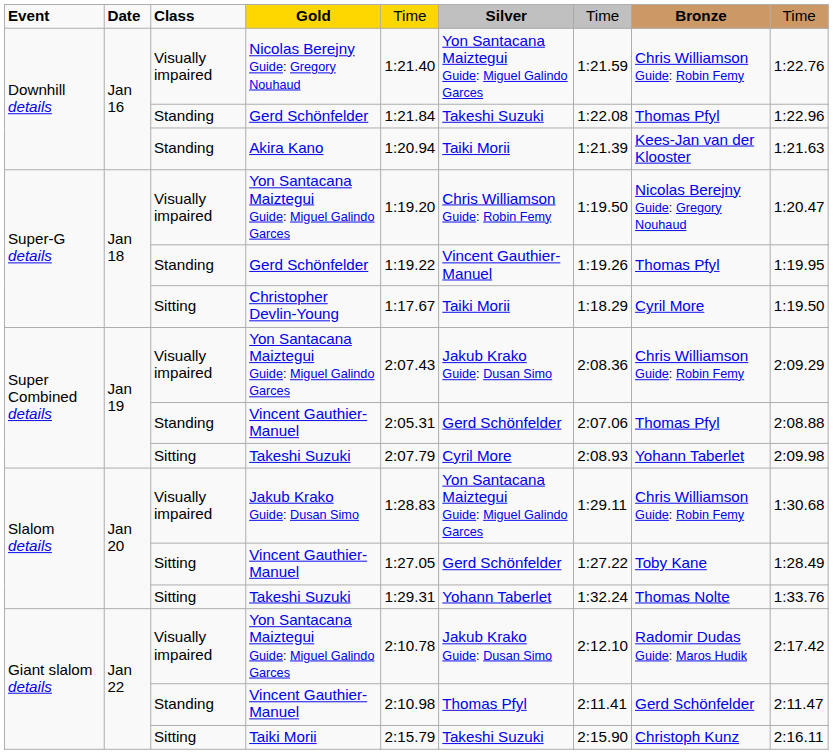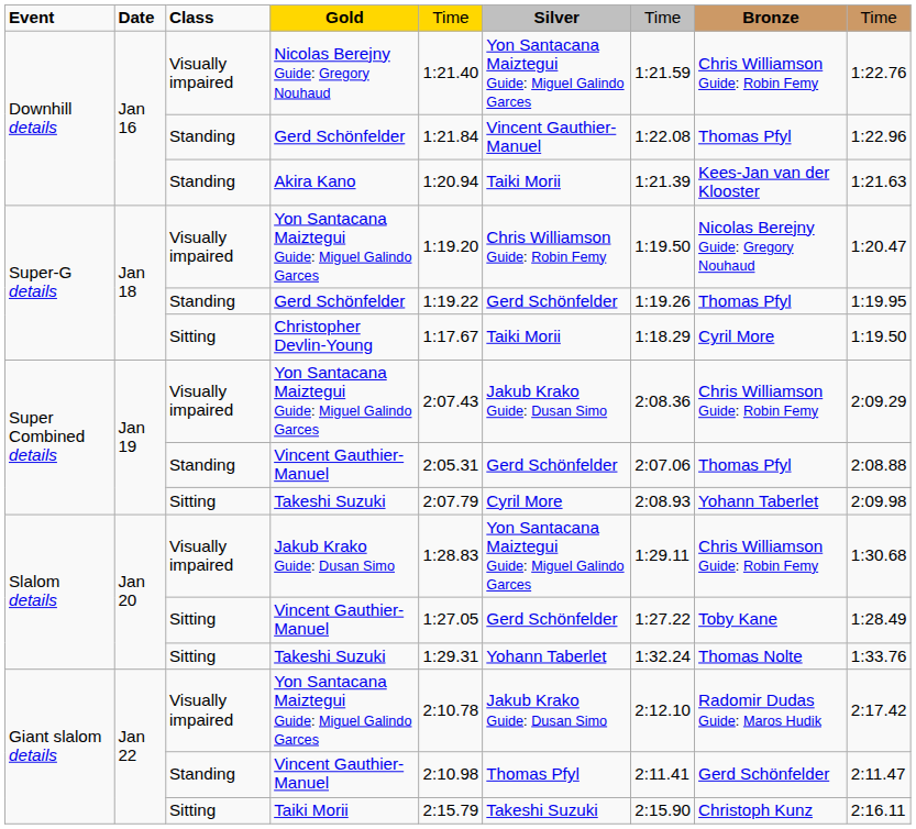 <table class="wikitable">
 <tr>
 <td><strong>Event</strong></td>
 <td><strong>Date</strong></td>
 <td><strong>Class</strong></td>
 <td style="text-align:center;background-color:gold;"><strong>Gold</strong></td>
 <td style="text-align:center;background-color:gold;">Time</td>
 <td style="text-align:center;background-color:silver;"><strong>Silver</strong></td>
 <td style="text-align:center;background-color:silver;">Time</td>
 <td style="text-align:center;background-color:#CC9966;"><strong>Bronze</strong></td>
 <td style="text-align:center;background-color:#CC9966;">Time</td>
 </tr>
 <tr>
 <td rowspan="3">Downhill<br><a href='#'><em>details</em></a></td>
 <td rowspan="3">Jan 16</td>
 <td>Visually impaired</td>
 <td><a href='#'>Nicolas Berejny</a><br><small><a href='#'>Guide</a>: <a href='#'>Gregory Nouhaud</a></small><br><small></small></td>
 <td>1:21.40</td>
 <td><a href='#'>Yon Santacana Maiztegui</a><br><small><a href='#'>Guide</a>: <a href='#'>Miguel Galindo Garces</a></small><br><small></small></td>
 <td>1:21.59</td>
 <td><a href='#'>Chris Williamson</a><br><small><a href='#'>Guide</a>: <a href='#'>Robin Femy</a></small><br><small></small></td>
 <td>1:22.76</td>
 </tr>
 <tr>
 <td>Standing</td>
 <td><a href='#'>Gerd Schönfelder</a><br><small></small></td>
 <td>1:21.84</td>
-<td><a href='#'>Takeshi Suzuki</a><br><small></small></td>
+<td><a href='#'>Vincent Gauthier-Manuel</a><br><small></small></td>
 <td>1:22.08</td>
 <td><a href='#'>Thomas Pfyl</a><br><small></small></td>
 <td>1:22.96</td>
 </tr>
 <tr>
 <td>Standing</td>
 <td><a href='#'>Akira Kano</a><br><small></small></td>
 <td>1:20.94</td>
 <td><a href='#'>Taiki Morii</a><br><small></small></td>
 <td>1:21.39</td>
 <td><a href='#'>Kees-Jan van der Klooster</a><br><small></small></td>
 <td>1:21.63</td>
 </tr>
 <tr>
 <td rowspan="3">Super-G<br><a href='#'><em>details</em></a></td>
 <td rowspan="3">Jan 18</td>
 <td>Visually impaired</td>
 <td><a href='#'>Yon Santacana Maiztegui</a><br><small><a href='#'>Guide</a>: <a href='#'>Miguel Galindo Garces</a></small><br><small></small></td>
 <td>1:19.20</td>
 <td><a href='#'>Chris Williamson</a><br><small><a href='#'>Guide</a>: <a href='#'>Robin Femy</a></small><br><small></small></td>
 <td>1:19.50</td>
 <td><a href='#'>Nicolas Berejny</a><br><small><a href='#'>Guide</a>: <a href='#'>Gregory Nouhaud</a></small><br><small></small></td>
 <td>1:20.47</td>
 </tr>
 <tr>
 <td>Standing</td>
 <td><a href='#'>Gerd Schönfelder</a><br><small></small></td>
 <td>1:19.22</td>
-<td><a href='#'>Vincent Gauthier-Manuel</a><br><small></small></td>
+<td><a href='#'>Gerd Schönfelder</a><br><small></small></td>
 <td>1:19.26</td>
 <td><a href='#'>Thomas Pfyl</a><br><small></small></td>
 <td>1:19.95</td>
 </tr>
 <tr>
 <td>Sitting</td>
 <td><a href='#'>Christopher Devlin-Young</a><br><small></small></td>
 <td>1:17.67</td>
 <td><a href='#'>Taiki Morii</a><br><small></small></td>
 <td>1:18.29</td>
 <td><a href='#'>Cyril More</a><br><small></small></td>
 <td>1:19.50</td>
 </tr>
 <tr>
 <td rowspan="3">Super Combined<br><a href='#'><em>details</em></a></td>
 <td rowspan="3">Jan 19</td>
 <td>Visually impaired</td>
 <td><a href='#'>Yon Santacana Maiztegui</a><br><small><a href='#'>Guide</a>: <a href='#'>Miguel Galindo Garces</a></small><br><small></small></td>
 <td>2:07.43</td>
 <td><a href='#'>Jakub Krako</a><br><small><a href='#'>Guide</a>: <a href='#'>Dusan Simo</a></small><br><small></small></td>
 <td>2:08.36</td>
 <td><a href='#'>Chris Williamson</a><br><small><a href='#'>Guide</a>: <a href='#'>Robin Femy</a></small><br><small></small></td>
 <td>2:09.29</td>
 </tr>
 <tr>
 <td>Standing</td>
 <td><a href='#'>Vincent Gauthier-Manuel</a><br><small></small></td>
 <td>2:05.31</td>
 <td><a href='#'>Gerd Schönfelder</a><br><small></small></td>
 <td>2:07.06</td>
 <td><a href='#'>Thomas Pfyl</a><br><small></small></td>
 <td>2:08.88</td>
 </tr>
 <tr>
 <td>Sitting</td>
 <td><a href='#'>Takeshi Suzuki</a><br><small></small></td>
 <td>2:07.79</td>
 <td><a href='#'>Cyril More</a><br><small></small></td>
 <td>2:08.93</td>
 <td><a href='#'>Yohann Taberlet</a><br><small></small></td>
 <td>2:09.98</td>
 </tr>
 <tr>
 <td rowspan="3">Slalom<br><a href='#'><em>details</em></a></td>
 <td rowspan="3">Jan 20</td>
 <td>Visually impaired</td>
 <td><a href='#'>Jakub Krako</a><br><small><a href='#'>Guide</a>: <a href='#'>Dusan Simo</a></small><br><small></small></td>
 <td>1:28.83</td>
 <td><a href='#'>Yon Santacana Maiztegui</a><br><small><a href='#'>Guide</a>: <a href='#'>Miguel Galindo Garces</a></small><br><small></small></td>
 <td>1:29.11</td>
 <td><a href='#'>Chris Williamson</a><br><small><a href='#'>Guide</a>: <a href='#'>Robin Femy</a></small><br><small></small></td>
 <td>1:30.68</td>
 </tr>
 <tr>
 <td>Sitting</td>
 <td><a href='#'>Vincent Gauthier-Manuel</a><br><small></small></td>
 <td>1:27.05</td>
 <td><a href='#'>Gerd Schönfelder</a><br><small></small></td>
 <td>1:27.22</td>
 <td><a href='#'>Toby Kane</a><br><small></small></td>
 <td>1:28.49</td>
 </tr>
 <tr>
 <td>Sitting</td>
 <td><a href='#'>Takeshi Suzuki</a><br><small></small></td>
 <td>1:29.31</td>
 <td><a href='#'>Yohann Taberlet</a><br><small></small></td>
 <td>1:32.24</td>
 <td><a href='#'>Thomas Nolte</a><br><small></small></td>
 <td>1:33.76</td>
 </tr>
 <tr>
 <td rowspan="3">Giant slalom<br><a href='#'><em>details</em></a></td>
 <td rowspan="3">Jan 22</td>
 <td>Visually impaired</td>
 <td><a href='#'>Yon Santacana Maiztegui</a><br><small><a href='#'>Guide</a>: <a href='#'>Miguel Galindo Garces</a></small><br><small></small></td>
 <td>2:10.78</td>
 <td><a href='#'>Jakub Krako</a><br><small><a href='#'>Guide</a>: <a href='#'>Dusan Simo</a></small><br><small></small></td>
 <td>2:12.10</td>
 <td><a href='#'>Radomir Dudas</a><br><small><a href='#'>Guide</a>: <a href='#'>Maros Hudik</a></small><br><small></small></td>
 <td>2:17.42</td>
 </tr>
 <tr>
 <td>Standing</td>
 <td><a href='#'>Vincent Gauthier-Manuel</a><br><small></small></td>
 <td>2:10.98</td>
 <td><a href='#'>Thomas Pfyl</a><br><small></small></td>
 <td>2:11.41</td>
 <td><a href='#'>Gerd Schönfelder</a><br><small></small></td>
 <td>2:11.47</td>
 </tr>
 <tr>
 <td>Sitting</td>
 <td><a href='#'>Taiki Morii</a><br><small></small></td>
 <td>2:15.79</td>
 <td><a href='#'>Takeshi Suzuki</a><br><small></small></td>
 <td>2:15.90</td>
 <td><a href='#'>Christoph Kunz</a><br><small></small></td>
 <td>2:16.11</td>
 </tr>
 </table>
